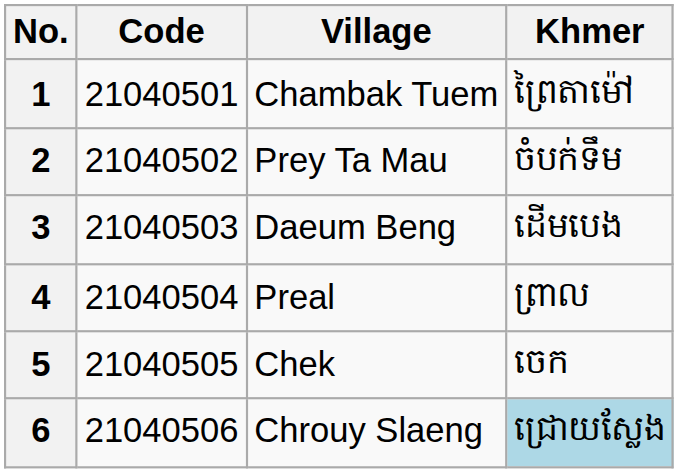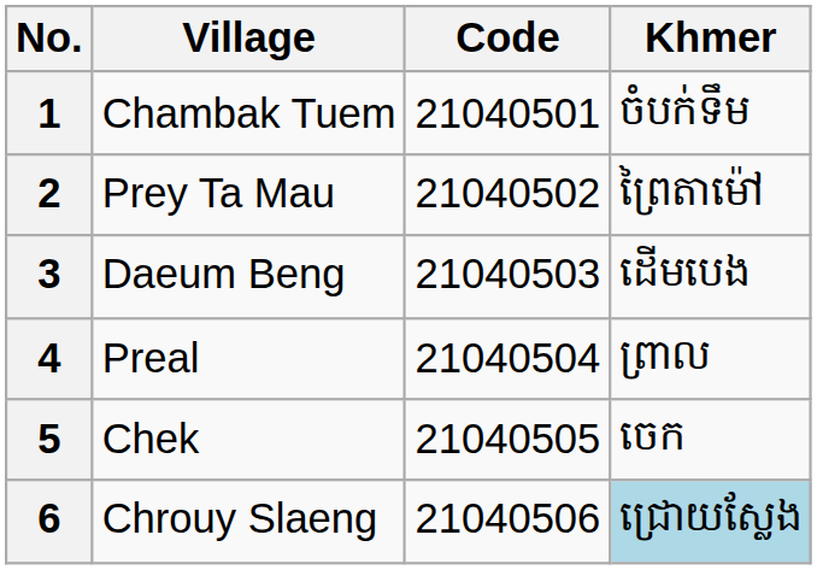 <table class="wikitable sortable mw-collapsible">
 <tr>
 <th>No.</th>
+<th>Village</th>
 <th>Code</th>
-<th>Village</th>
 <th>Khmer</th>
 </tr>
 <tr>
 <th>1</th>
+<td>Chambak Tuem</td>
 <td>21040501</td>
-<td>Chambak Tuem</td>
+<td>ចំបក់ទឹម</td>
+</tr>
+<tr>
+<th>2</th>
+<td>Prey Ta Mau</td>
+<td>21040502</td>
 <td>ព្រៃតាម៉ៅ</td>
 </tr>
 <tr>
-<th>2</th>
-<td>21040502</td>
-<td>Prey Ta Mau</td>
-<td>ចំបក់ទឹម</td>
-</tr>
-<tr>
 <th>3</th>
+<td>Daeum Beng</td>
 <td>21040503</td>
-<td>Daeum Beng</td>
 <td>ដើមបេង</td>
 </tr>
 <tr>
 <th>4</th>
+<td>Preal</td>
 <td>21040504</td>
-<td>Preal</td>
 <td>ព្រាល</td>
 </tr>
 <tr>
 <th>5</th>
+<td>Chek</td>
 <td>21040505</td>
-<td>Chek</td>
 <td>ចេក</td>
 </tr>
 <tr>
 <th>6</th>
+<td>Chrouy Slaeng</td>
 <td>21040506</td>
-<td>Chrouy Slaeng</td>
 <td style="background: lightblue;">ជ្រោយស្លែង</td>
 </tr>
 </table>
